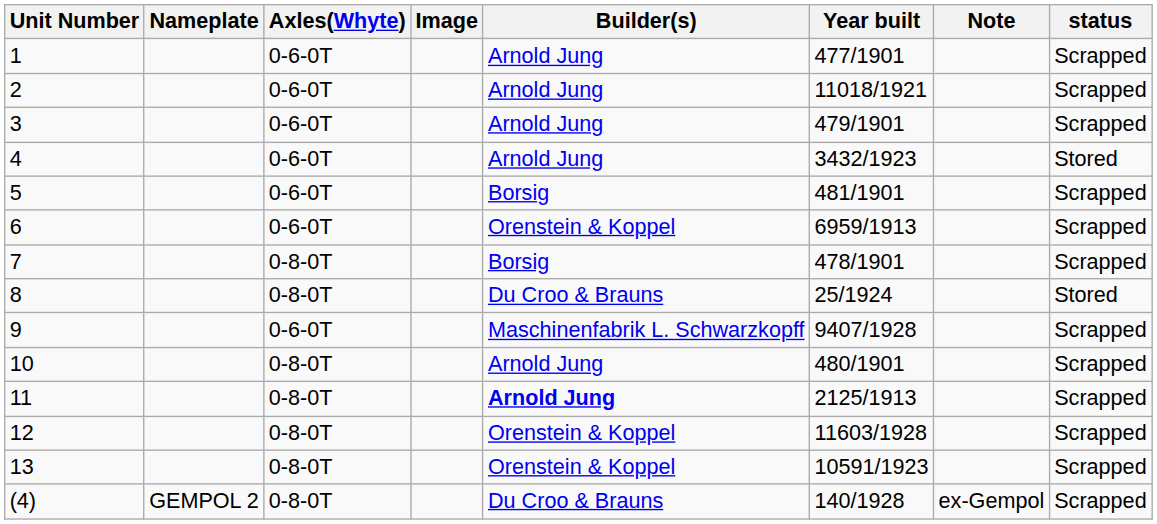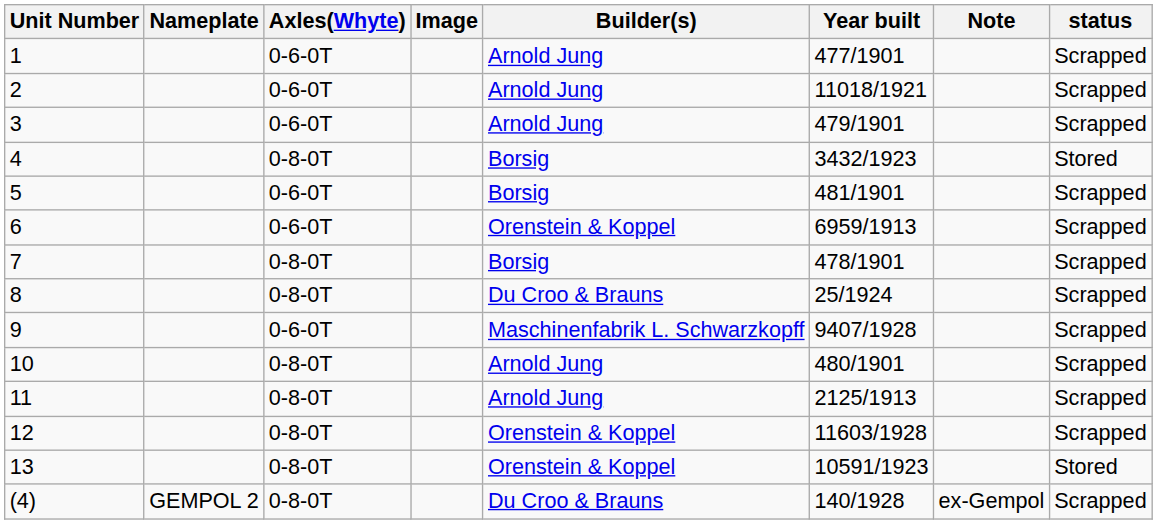 <table class="wikitable">
 <tr>
 <th>Unit Number</th>
 <th>Nameplate</th>
 <th>Axles(<a href='#'>Whyte</a>)</th>
 <th>Image</th>
 <th>Builder(s)</th>
 <th>Year built</th>
 <th>Note</th>
 <th>status</th>
 </tr>
 <tr>
 <td>1</td>
 <td></td>
 <td>0-6-0T</td>
 <td></td>
 <td> <a href='#'>Arnold Jung</a></td>
 <td>477/1901</td>
 <td></td>
 <td>Scrapped</td>
 </tr>
 <tr>
 <td>2</td>
 <td></td>
 <td>0-6-0T</td>
 <td></td>
 <td> <a href='#'>Arnold Jung</a></td>
 <td>11018/1921</td>
 <td></td>
 <td>Scrapped</td>
 </tr>
 <tr>
 <td>3</td>
 <td></td>
 <td>0-6-0T</td>
 <td></td>
 <td> <a href='#'>Arnold Jung</a></td>
 <td>479/1901</td>
 <td></td>
 <td>Scrapped</td>
 </tr>
 <tr>
 <td>4</td>
 <td></td>
-<td>0-6-0T</td>
+<td>0-8-0T</td>
 <td></td>
-<td> <a href='#'>Arnold Jung</a></td>
+<td> <a href='#'>Borsig</a></td>
 <td>3432/1923</td>
 <td></td>
 <td>Stored</td>
 </tr>
 <tr>
 <td>5</td>
 <td></td>
 <td>0-6-0T</td>
 <td></td>
 <td> <a href='#'>Borsig</a></td>
 <td>481/1901</td>
 <td></td>
 <td>Scrapped</td>
 </tr>
 <tr>
 <td>6</td>
 <td></td>
 <td>0-6-0T</td>
 <td></td>
 <td> <a href='#'>Orenstein & Koppel</a></td>
 <td>6959/1913</td>
 <td></td>
 <td>Scrapped</td>
 </tr>
 <tr>
 <td>7</td>
 <td></td>
 <td>0-8-0T</td>
 <td></td>
 <td> <a href='#'>Borsig</a></td>
 <td>478/1901</td>
 <td></td>
 <td>Scrapped</td>
 </tr>
 <tr>
 <td>8</td>
 <td></td>
 <td>0-8-0T</td>
 <td></td>
 <td> <a href='#'>Du Croo & Brauns</a></td>
 <td>25/1924</td>
 <td></td>
-<td>Stored</td>
+<td>Scrapped</td>
 </tr>
 <tr>
 <td>9</td>
 <td></td>
 <td>0-6-0T</td>
 <td></td>
 <td> <a href='#'>Maschinenfabrik L. Schwarzkopff</a></td>
 <td>9407/1928</td>
 <td></td>
 <td>Scrapped</td>
 </tr>
 <tr>
 <td>10</td>
 <td></td>
 <td>0-8-0T</td>
 <td></td>
 <td> <a href='#'>Arnold Jung</a></td>
 <td>480/1901</td>
 <td></td>
 <td>Scrapped</td>
 </tr>
 <tr>
 <td>11</td>
 <td></td>
 <td>0-8-0T</td>
 <td></td>
-<td><strong> <a href='#'>Arnold Jung</a></strong></td>
+<td> <a href='#'>Arnold Jung</a></td>
 <td>2125/1913</td>
 <td></td>
 <td>Scrapped</td>
 </tr>
 <tr>
 <td>12</td>
 <td></td>
 <td>0-8-0T</td>
 <td></td>
 <td> <a href='#'>Orenstein & Koppel</a></td>
 <td>11603/1928</td>
 <td></td>
 <td>Scrapped</td>
 </tr>
 <tr>
 <td>13</td>
 <td></td>
 <td>0-8-0T</td>
 <td></td>
 <td> <a href='#'>Orenstein & Koppel</a></td>
 <td>10591/1923</td>
 <td></td>
-<td>Scrapped</td>
+<td>Stored</td>
 </tr>
 <tr>
 <td>(4)</td>
 <td>GEMPOL 2</td>
 <td>0-8-0T</td>
 <td><br></td>
 <td> <a href='#'>Du Croo & Brauns</a></td>
 <td>140/1928</td>
 <td>ex-Gempol</td>
 <td>Scrapped</td>
 </tr>
 </table>
